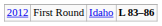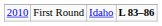 <table class="wikitable" style="text-align:center">
 <tr>
 </tr>
 <tr align="center">
-<td><a href='#'>2012</a></td>
+<td><a href='#'>2010</a></td>
 <td>First Round</td>
 <td><a href='#'>Idaho</a></td>
 <td><strong>L 83–86</strong></td>
 </tr>
 </table>
